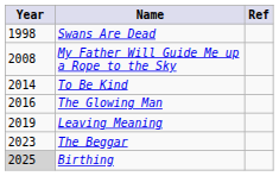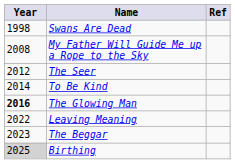 <table class="wikitable"}>
 <tr>
 <th style="background:#dde; width:50px;">Year</th>
 <th style="background:#dde; width:207px;">Name</th>
 <th style="background:#dde; width:25px;">Ref</th>
 </tr>
 <tr>
 <td>1998</td>
 <td><em><a href='#'>Swans Are Dead</a></em></td>
 <td></td>
 </tr>
 <tr>
 <td>2008</td>
 <td><em><a href='#'>My Father Will Guide Me up a Rope to the Sky</a></em></td>
 <td></td>
 </tr>
 <tr>
+<td>2012</td>
+<td><em><a href='#'>The Seer</a></em></td>
+<td></td>
+</tr>
+<tr>
 <td>2014</td>
 <td><em><a href='#'>To Be Kind</a></em></td>
 <td></td>
 </tr>
 <tr>
-<td>2016</td>
+<td><strong>2016</strong></td>
 <td><em><a href='#'>The Glowing Man</a></em></td>
 <td></td>
 </tr>
 <tr>
-<td>2019</td>
+<td>2022</td>
 <td><em><a href='#'>Leaving Meaning</a></em></td>
 <td></td>
 </tr>
 <tr>
 <td>2023</td>
 <td><a href='#'><em>The Beggar</em></a></td>
 <td></td>
 </tr>
 <tr>
 <td style="background: lightgrey;">2025</td>
 <td><a href='#'><em>Birthing</em></a></td>
 <td></td>
 </tr>
 </table>
